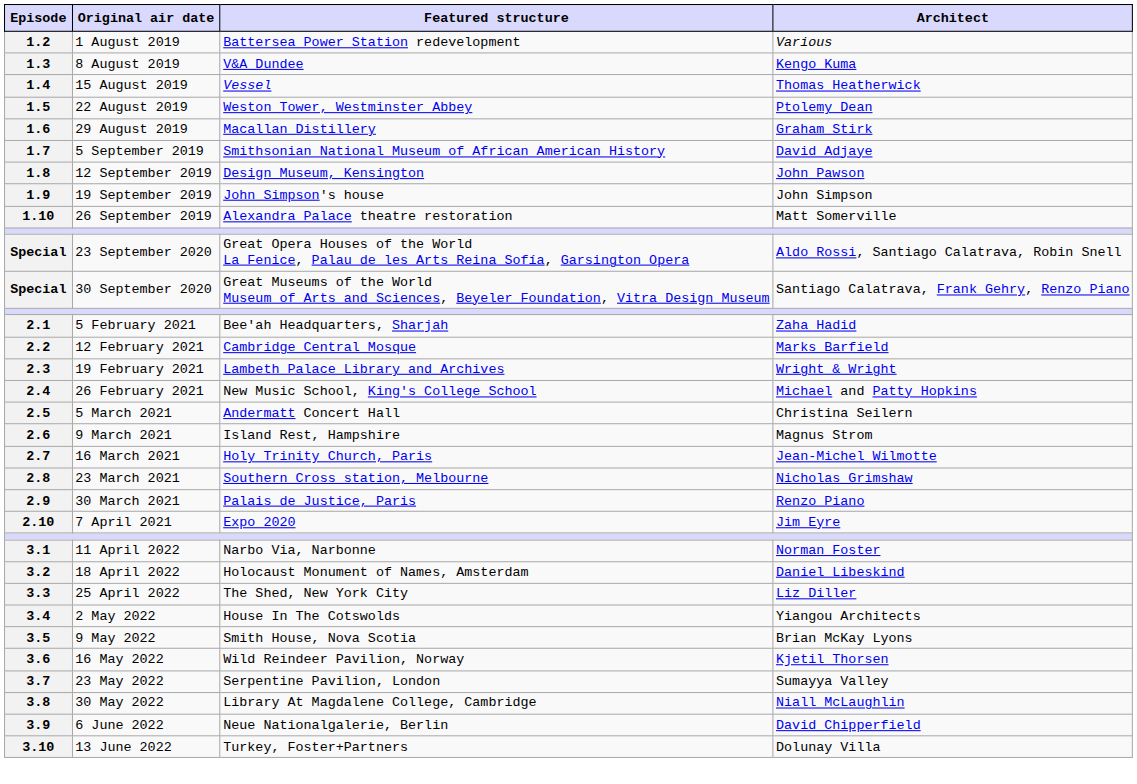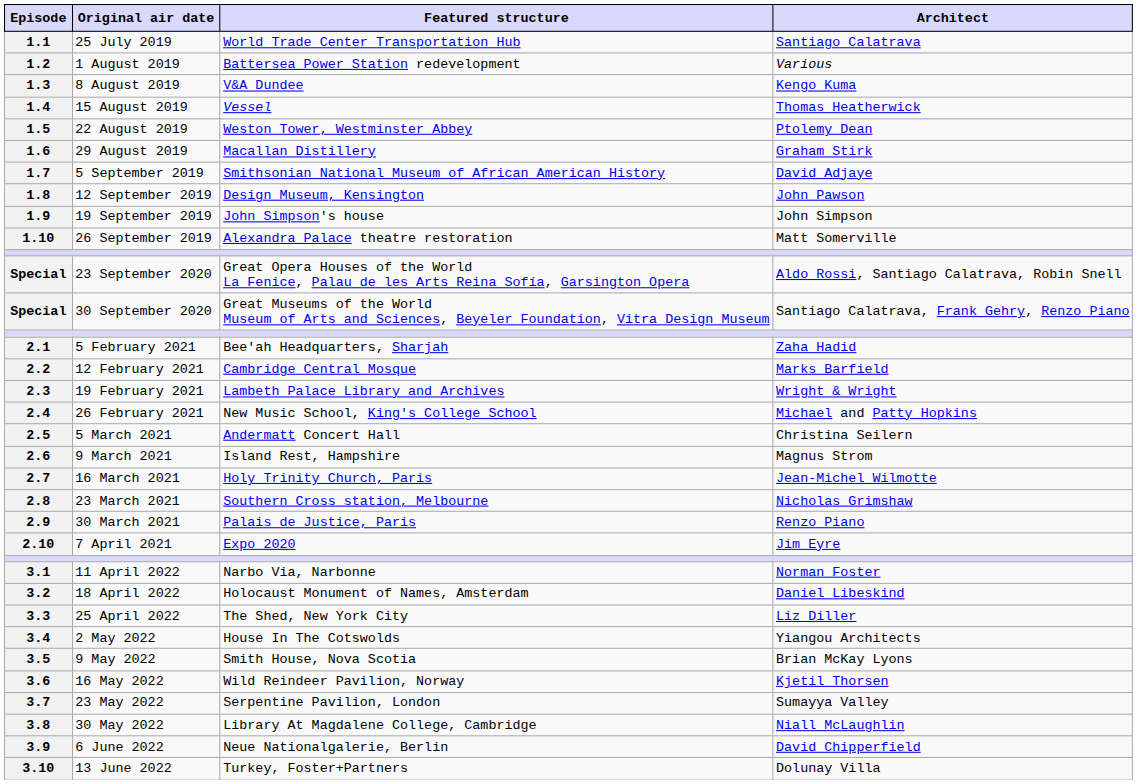 <table class="wikitable">
 <tr>
 <th style="border: 1px solid black; padding: 5px; background: #d9d9fdff;">Episode</th>
 <th style="border: 1px solid black; padding: 5px; background: #d9d9fdff;">Original air date</th>
 <th style="border: 1px solid black; padding: 5px; background: #d9d9fdff;">Featured structure</th>
 <th style="border: 1px solid black; padding: 5px; background: #d9d9fdff;">Architect</th>
+</tr>
+<tr>
+<th>1.1</th>
+<td>25 July 2019</td>
+<td><a href='#'>World Trade Center Transportation Hub</a></td>
+<td><a href='#'>Santiago Calatrava</a></td>
 </tr>
 <tr>
 <th>1.2</th>
 <td>1 August 2019</td>
 <td><a href='#'>Battersea Power Station</a> redevelopment</td>
 <td><em>Various</em></td>
 </tr>
 <tr>
 <th>1.3</th>
 <td>8 August 2019</td>
 <td><a href='#'>V&A Dundee</a></td>
 <td><a href='#'>Kengo Kuma</a></td>
 </tr>
 <tr>
 <th>1.4</th>
 <td>15 August 2019</td>
 <td><a href='#'><em>Vessel</em></a></td>
 <td><a href='#'>Thomas Heatherwick</a></td>
 </tr>
 <tr>
 <th>1.5</th>
 <td>22 August 2019</td>
 <td><a href='#'>Weston Tower, Westminster Abbey</a></td>
 <td><a href='#'>Ptolemy Dean</a></td>
 </tr>
 <tr>
 <th>1.6</th>
 <td>29 August 2019</td>
 <td><a href='#'>Macallan Distillery</a></td>
 <td><a href='#'>Graham Stirk</a></td>
 </tr>
 <tr>
 <th>1.7</th>
 <td>5 September 2019</td>
 <td><a href='#'>Smithsonian National Museum of African American History</a></td>
 <td><a href='#'>David Adjaye</a></td>
 </tr>
 <tr>
 <th>1.8</th>
 <td>12 September 2019</td>
 <td><a href='#'>Design Museum, Kensington</a></td>
 <td><a href='#'>John Pawson</a></td>
 </tr>
 <tr>
 <th>1.9</th>
 <td>19 September 2019</td>
 <td><a href='#'>John Simpson</a>'s house</td>
 <td>John Simpson</td>
 </tr>
 <tr>
 <th>1.10</th>
 <td>26 September 2019</td>
 <td><a href='#'>Alexandra Palace</a> theatre restoration</td>
 <td>Matt Somerville</td>
 </tr>
 <tr>
 <td colspan="4" style="background: #d9d9fdff;"></td>
 </tr>
 <tr>
 <th>Special</th>
 <td>23 September 2020</td>
 <td>Great Opera Houses of the World<br><a href='#'>La Fenice</a>, <a href='#'>Palau de les Arts Reina Sofía</a>, <a href='#'>Garsington Opera</a></td>
 <td><a href='#'>Aldo Rossi</a>, Santiago Calatrava, Robin Snell</td>
 </tr>
 <tr>
 <th>Special</th>
 <td>30 September 2020</td>
 <td>Great Museums of the World<br><a href='#'>Museum of Arts and Sciences</a>, <a href='#'>Beyeler Foundation</a>, <a href='#'>Vitra Design Museum</a></td>
 <td>Santiago Calatrava, <a href='#'>Frank Gehry</a>, <a href='#'>Renzo Piano</a></td>
 </tr>
 <tr>
 <td colspan="4" style="background: #d9d9fdff;"></td>
 </tr>
 <tr>
 <th>2.1</th>
 <td>5 February 2021</td>
 <td>Bee'ah Headquarters, <a href='#'>Sharjah</a></td>
 <td><a href='#'>Zaha Hadid</a></td>
 </tr>
 <tr>
 <th>2.2</th>
 <td>12 February 2021</td>
 <td><a href='#'>Cambridge Central Mosque</a></td>
 <td><a href='#'>Marks Barfield</a></td>
 </tr>
 <tr>
 <th>2.3</th>
 <td>19 February 2021</td>
 <td><a href='#'>Lambeth Palace Library and Archives</a></td>
 <td><a href='#'>Wright & Wright</a></td>
 </tr>
 <tr>
 <th>2.4</th>
 <td>26 February 2021</td>
 <td>New Music School, <a href='#'>King's College School</a></td>
 <td><a href='#'>Michael</a> and <a href='#'>Patty Hopkins</a></td>
 </tr>
 <tr>
 <th>2.5</th>
 <td>5 March 2021</td>
 <td><a href='#'>Andermatt</a> Concert Hall</td>
 <td>Christina Seilern</td>
 </tr>
 <tr>
 <th>2.6</th>
 <td>9 March 2021</td>
 <td>Island Rest, Hampshire</td>
 <td>Magnus Strom</td>
 </tr>
 <tr>
 <th>2.7</th>
 <td>16 March 2021</td>
 <td><a href='#'>Holy Trinity Church, Paris</a></td>
 <td><a href='#'>Jean-Michel Wilmotte</a></td>
 </tr>
 <tr>
 <th>2.8</th>
 <td>23 March 2021</td>
 <td><a href='#'>Southern Cross station, Melbourne</a></td>
 <td><a href='#'>Nicholas Grimshaw</a></td>
 </tr>
 <tr>
 <th>2.9</th>
 <td>30 March 2021</td>
 <td><a href='#'>Palais de Justice, Paris</a></td>
 <td><a href='#'>Renzo Piano</a></td>
 </tr>
 <tr>
 <th>2.10</th>
 <td>7 April 2021</td>
 <td><a href='#'>Expo 2020</a></td>
 <td><a href='#'>Jim Eyre</a></td>
 </tr>
 <tr>
 <td colspan="4" style="background: #d9d9fdff;"></td>
 </tr>
 <tr>
 <th>3.1</th>
 <td>11 April 2022</td>
 <td>Narbo Via, Narbonne</td>
 <td><a href='#'>Norman Foster</a></td>
 </tr>
 <tr>
 <th>3.2</th>
 <td>18 April 2022</td>
 <td>Holocaust Monument of Names, Amsterdam</td>
 <td><a href='#'>Daniel Libeskind</a></td>
 </tr>
 <tr>
 <th>3.3</th>
 <td>25 April 2022</td>
 <td>The Shed, New York City</td>
 <td><a href='#'>Liz Diller</a></td>
 </tr>
 <tr>
 <th>3.4</th>
 <td>2 May 2022</td>
 <td>House In The Cotswolds</td>
 <td>Yiangou Architects</td>
 </tr>
 <tr>
 <th>3.5</th>
 <td>9 May 2022</td>
 <td>Smith House, Nova Scotia</td>
 <td>Brian McKay Lyons</td>
 </tr>
 <tr>
 <th>3.6</th>
 <td>16 May 2022</td>
 <td>Wild Reindeer Pavilion, Norway</td>
 <td><a href='#'>Kjetil Thorsen</a></td>
 </tr>
 <tr>
 <th>3.7</th>
 <td>23 May 2022</td>
 <td>Serpentine Pavilion, London</td>
 <td>Sumayya Valley</td>
 </tr>
 <tr>
 <th>3.8</th>
 <td>30 May 2022</td>
 <td>Library At Magdalene College, Cambridge</td>
 <td><a href='#'>Niall McLaughlin</a></td>
 </tr>
 <tr>
 <th>3.9</th>
 <td>6 June 2022</td>
 <td>Neue Nationalgalerie, Berlin</td>
 <td><a href='#'>David Chipperfield</a></td>
 </tr>
 <tr>
 <th>3.10</th>
 <td>13 June 2022</td>
 <td>Turkey, Foster+Partners</td>
 <td>Dolunay Villa</td>
 </tr>
 </table>
